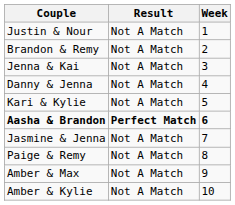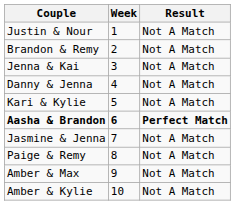 <table class="wikitable">
 <tr valign="bottom">
 <th>Couple</th>
+<th>Week</th>
 <th>Result</th>
-<th>Week</th>
 </tr>
 <tr valign="top">
 <td>Justin & Nour</td>
+<td>1</td>
 <td>Not A Match</td>
-<td>1</td>
 </tr>
 <tr>
 <td>Brandon & Remy</td>
+<td>2</td>
 <td>Not A Match</td>
-<td>2</td>
 </tr>
 <tr>
 <td>Jenna & Kai</td>
+<td>3</td>
 <td>Not A Match</td>
-<td>3</td>
 </tr>
 <tr>
 <td>Danny & Jenna</td>
+<td>4</td>
 <td>Not A Match</td>
-<td>4</td>
 </tr>
 <tr>
 <td>Kari & Kylie</td>
+<td>5</td>
 <td>Not A Match</td>
-<td>5</td>
 </tr>
 <tr>
 <td><strong>Aasha & Brandon</strong></td>
+<td><strong>6</strong></td>
 <td><strong>Perfect Match</strong></td>
-<td><strong>6</strong></td>
 </tr>
 <tr>
 <td>Jasmine & Jenna</td>
+<td>7</td>
 <td>Not A Match</td>
-<td>7</td>
 </tr>
 <tr>
 <td>Paige & Remy</td>
+<td>8</td>
 <td>Not A Match</td>
-<td>8</td>
 </tr>
 <tr>
 <td>Amber & Max</td>
+<td>9</td>
 <td>Not A Match</td>
-<td>9</td>
 </tr>
 <tr>
 <td>Amber & Kylie</td>
+<td>10</td>
 <td>Not A Match</td>
-<td>10</td>
 </tr>
 </table>
